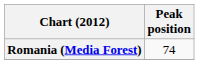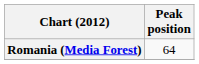 <table class="wikitable plainrowheaders unsortable">
 <tr>
 <th>Chart (2012)</th>
 <th>Peak<br>position</th>
 </tr>
 <tr>
 <th scope="row">Romania (<a href='#'>Media Forest</a>)</th>
-<td style="text-align:center;">74</td>
+<td style="text-align:center;">64</td>
 </tr>
 <tr>
 </tr>
 </table>
